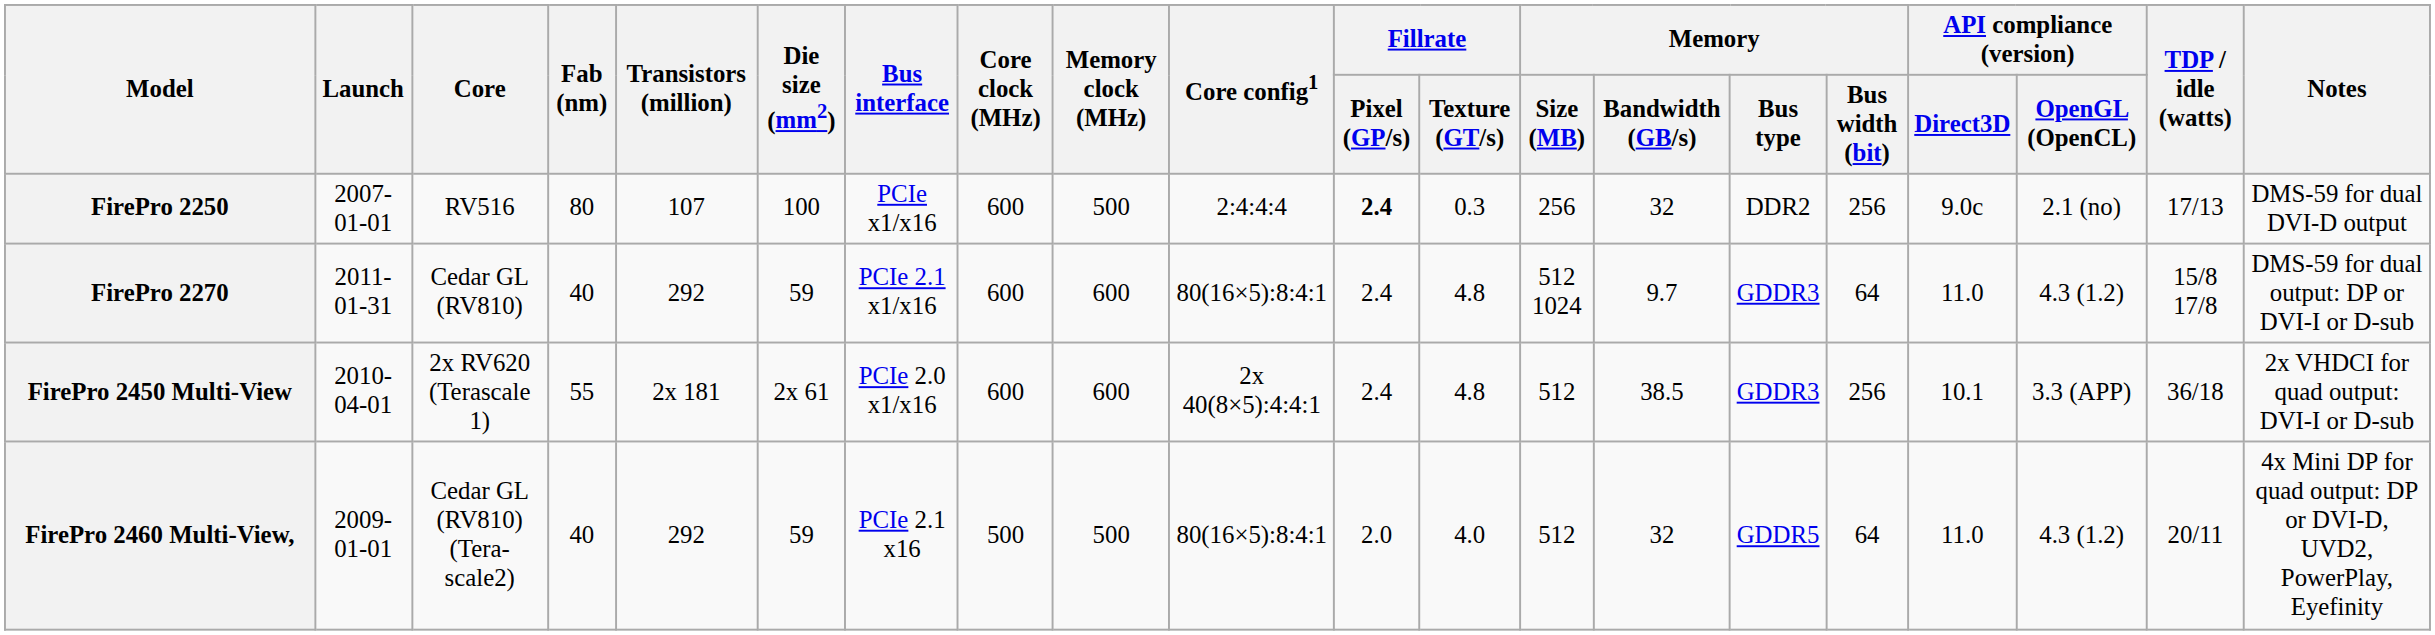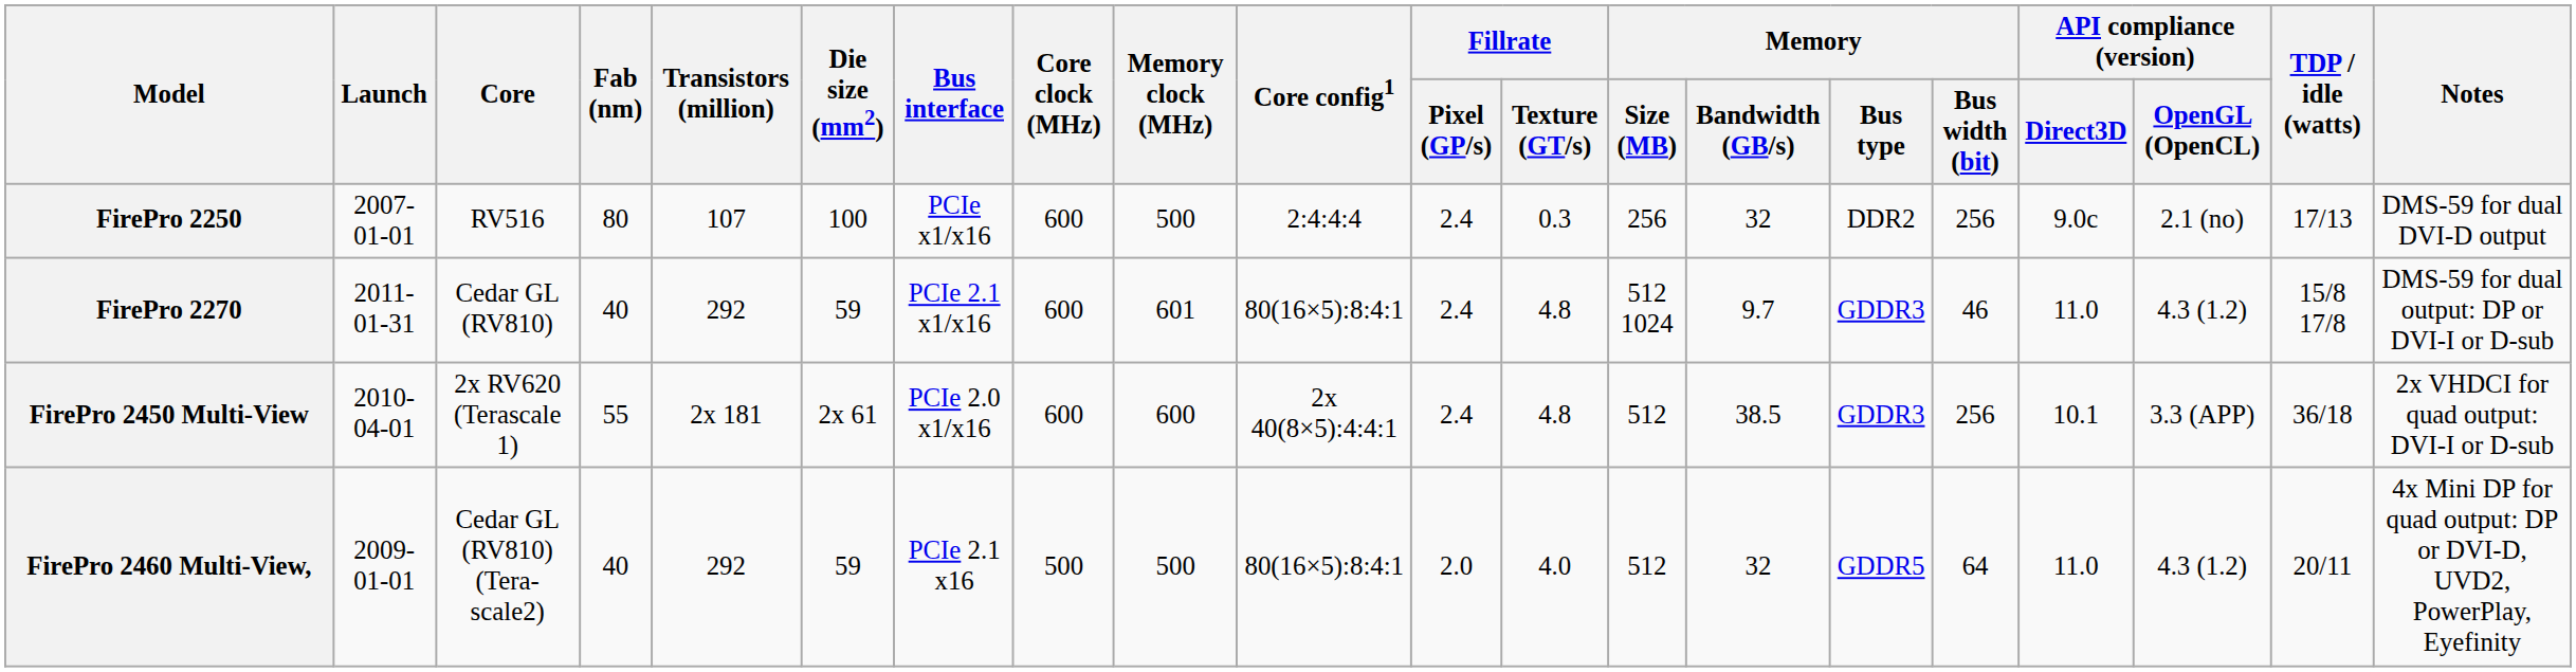 <table class="wikitable" style="font-size: 80%; text-align:center;">
 <tr>
 <th rowspan="2" style="width:12em">Model</th>
 <th rowspan="2">Launch</th>
 <th rowspan="2">Core</th>
 <th rowspan="2">Fab (nm)</th>
 <th rowspan="2">Transistors (million)</th>
 <th rowspan="2">Die size (<a href='#'>mm<sup>2</sup></a>)</th>
 <th rowspan="2"><a href='#'>Bus</a> <a href='#'>interface</a></th>
 <th rowspan="2">Core clock (MHz)</th>
 <th rowspan="2">Memory clock (MHz)</th>
 <th rowspan="2">Core config<sup>1</sup></th>
 <th colspan="2"><a href='#'>Fillrate</a></th>
 <th colspan="4">Memory</th>
 <th colspan="2"><a href='#'>API</a> compliance (version)</th>
 <th rowspan="2"><a href='#'>TDP</a> / idle (watts)</th>
 <th rowspan="2">Notes</th>
 </tr>
 <tr>
 <th>Pixel (<a href='#'>GP</a>/s)</th>
 <th>Texture (<a href='#'>GT</a>/s)</th>
 <th>Size (<a href='#'>MB</a>)</th>
 <th>Bandwidth (<a href='#'>GB</a>/s)</th>
 <th>Bus type</th>
 <th>Bus width (<a href='#'>bit</a>)</th>
 <th><a href='#'>Direct3D</a></th>
 <th><a href='#'>OpenGL</a> (OpenCL)</th>
 </tr>
 <tr>
 <th>FirePro 2250</th>
 <td>2007-01-01</td>
 <td>RV516</td>
 <td>80</td>
 <td>107</td>
 <td>100</td>
 <td><a href='#'>PCIe</a> x1/x16</td>
 <td>600</td>
 <td>500</td>
 <td>2:4:4:4</td>
-<td><strong>2.4</strong></td>
+<td>2.4</td>
 <td>0.3</td>
 <td>256</td>
 <td>32</td>
 <td>DDR2</td>
 <td>256</td>
 <td>9.0c</td>
 <td>2.1 (no)</td>
 <td>17/13</td>
 <td>DMS-59 for dual DVI-D output</td>
 </tr>
 <tr>
 <th>FirePro 2270</th>
 <td>2011-01-31</td>
 <td>Cedar GL (RV810)</td>
 <td>40</td>
 <td>292</td>
 <td>59</td>
 <td><a href='#'>PCIe 2.1</a> x1/x16</td>
 <td>600</td>
-<td>600</td>
+<td>601</td>
 <td>80(16×5):8:4:1</td>
 <td>2.4</td>
 <td>4.8</td>
 <td>512<br>1024</td>
 <td>9.7</td>
 <td><a href='#'>GDDR3</a></td>
-<td>64</td>
+<td>46</td>
 <td>11.0</td>
 <td>4.3 (1.2)</td>
 <td>15/8<br>17/8</td>
 <td>DMS-59 for dual output: DP or DVI-I or D-sub</td>
 </tr>
 <tr>
 <th>FirePro 2450 Multi-View</th>
 <td>2010-04-01</td>
 <td>2x RV620 (Terascale 1)</td>
 <td>55</td>
 <td>2x 181</td>
 <td>2x 61</td>
 <td><a href='#'>PCIe</a> 2.0 x1/x16</td>
 <td>600</td>
 <td>600</td>
 <td>2x 40(8×5):4:4:1</td>
 <td>2.4</td>
 <td>4.8</td>
 <td>512</td>
 <td>38.5</td>
 <td><a href='#'>GDDR3</a></td>
 <td>256</td>
 <td>10.1</td>
 <td>3.3 (APP)</td>
 <td>36/18</td>
 <td>2x VHDCI for quad output: DVI-I or D-sub</td>
 </tr>
 <tr>
 <th>FirePro 2460 Multi-View,</th>
 <td>2009-01-01</td>
 <td>Cedar GL (RV810) (Tera-scale2)</td>
 <td>40</td>
 <td>292</td>
 <td>59</td>
 <td><a href='#'>PCIe</a> 2.1 x16</td>
 <td>500</td>
 <td>500</td>
 <td>80(16×5):8:4:1</td>
 <td>2.0</td>
 <td>4.0</td>
 <td>512</td>
 <td>32</td>
 <td><a href='#'>GDDR5</a></td>
 <td>64</td>
 <td>11.0</td>
 <td>4.3 (1.2)</td>
 <td>20/11</td>
 <td>4x Mini DP for quad output: DP or DVI-D, UVD2, PowerPlay, Eyefinity</td>
 </tr>
 </table>
